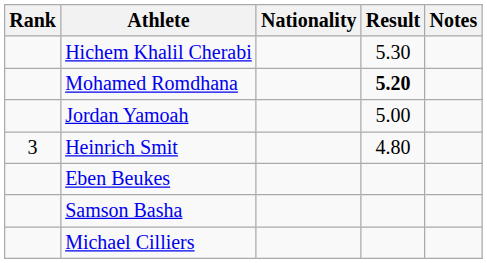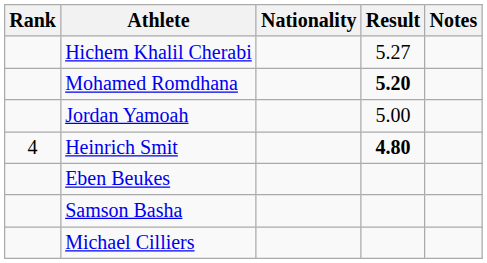 <table class="wikitable sortable" style="text-align:center">
 <tr>
 <th>Rank</th>
 <th>Athlete</th>
 <th>Nationality</th>
 <th>Result</th>
 <th>Notes</th>
 </tr>
 <tr>
 <td></td>
 <td align="left"><a href='#'>Hichem Khalil Cherabi</a></td>
 <td align=left></td>
-<td>5.30</td>
+<td>5.27</td>
 <td></td>
 </tr>
 <tr>
 <td></td>
 <td align="left"><a href='#'>Mohamed Romdhana</a></td>
 <td align=left></td>
 <td><strong>5.20</strong></td>
 <td></td>
 </tr>
 <tr>
 <td></td>
 <td align="left"><a href='#'>Jordan Yamoah</a></td>
 <td align=left></td>
 <td>5.00</td>
 <td></td>
 </tr>
 <tr>
-<td>3</td>
+<td>4</td>
 <td align="left"><a href='#'>Heinrich Smit</a></td>
 <td align=left></td>
-<td>4.80</td>
+<td><strong>4.80</strong></td>
 <td></td>
 </tr>
 <tr>
 <td></td>
 <td align="left"><a href='#'>Eben Beukes</a></td>
 <td align=left></td>
 <td></td>
 <td></td>
 </tr>
 <tr>
 <td></td>
 <td align="left"><a href='#'>Samson Basha</a></td>
 <td align=left></td>
 <td></td>
 <td></td>
 </tr>
 <tr>
 <td></td>
 <td align="left"><a href='#'>Michael Cilliers</a></td>
 <td align=left></td>
 <td></td>
 <td></td>
 </tr>
 </table>
